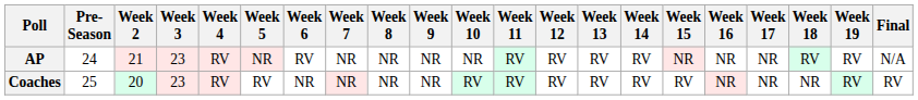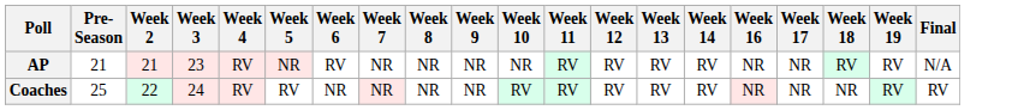 <table class="wikitable" style="white-space:nowrap;font-size:90%">
 <tr>
 <th>Poll</th>
 <th>Pre-<br>Season</th>
 <th>Week<br>2</th>
 <th>Week<br>3</th>
 <th>Week<br>4</th>
 <th>Week<br>5</th>
 <th>Week<br>6</th>
 <th>Week<br>7</th>
 <th>Week<br>8</th>
 <th>Week<br>9</th>
 <th>Week<br>10</th>
 <th>Week<br>11</th>
 <th>Week<br>12</th>
 <th>Week<br>13</th>
 <th>Week<br>14</th>
-<th>Week<br>15</th>
 <th>Week<br>16</th>
 <th>Week<br>17</th>
 <th>Week<br>18</th>
 <th>Week<br>19</th>
 <th>Final</th>
 </tr>
 <tr style="text-align:center;">
 <th>AP</th>
-<td style="background:#FFF;">24</td>
+<td style="background:#FFF;">21</td>
 <td style="background:#FFE6E6;">21</td>
 <td style="background:#FFE6E6;">23</td>
 <td style="background:#FFE6E6;">RV</td>
 <td style="background:#FFE6E6;">NR</td>
 <td style="background:#FFF;">RV</td>
 <td style="background:#FFF;">NR</td>
 <td style="background:#FFF;">NR</td>
 <td style="background:#FFF;">NR</td>
 <td style="background:#FFF;">NR</td>
 <td style="background:#D8FFEB;">RV</td>
 <td style="background:#FFF;">RV</td>
 <td style="background:#FFF;">RV</td>
 <td style="background:#FFF;">RV</td>
-<td style="background:#FFE6E6;">NR</td>
 <td style="background:#FFF;">NR</td>
 <td style="background:#FFF;">NR</td>
 <td style="background:#D8FFEB;">RV</td>
 <td style="background:#FFF;">RV</td>
 <td style="background:#FFF;">N/A</td>
 </tr>
 <tr style="text-align:center;">
 <th>Coaches</th>
 <td style="background:#FFF;">25</td>
-<td style="background:#D8FFEB;">20</td>
-<td style="background:#FFE6E6;">23</td>
+<td style="background:#D8FFEB;">22</td>
+<td style="background:#FFE6E6;">24</td>
 <td style="background:#FFE6E6;">RV</td>
 <td style="background:#FFF;">RV</td>
 <td style="background:#FFF;">NR</td>
 <td style="background:#FFE6E6;">NR</td>
 <td style="background:#FFF;">NR</td>
 <td style="background:#FFF;">NR</td>
 <td style="background:#D8FFEB;">RV</td>
 <td style="background:#D8FFEB;">RV</td>
 <td style="background:#FFF;">RV</td>
 <td style="background:#FFF;">RV</td>
 <td style="background:#FFF;">RV</td>
-<td style="background:#FFF;">RV</td>
 <td style="background:#FFE6E6;">NR</td>
 <td style="background:#FFF;">NR</td>
 <td style="background:#FFF;">NR</td>
 <td style="background:#D8FFEB;">RV</td>
 <td style="background:#FFF;">RV</td>
 </tr>
 </table>
